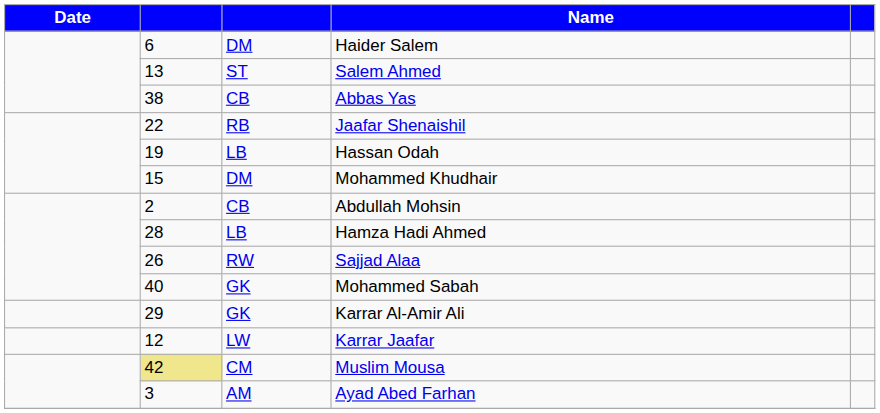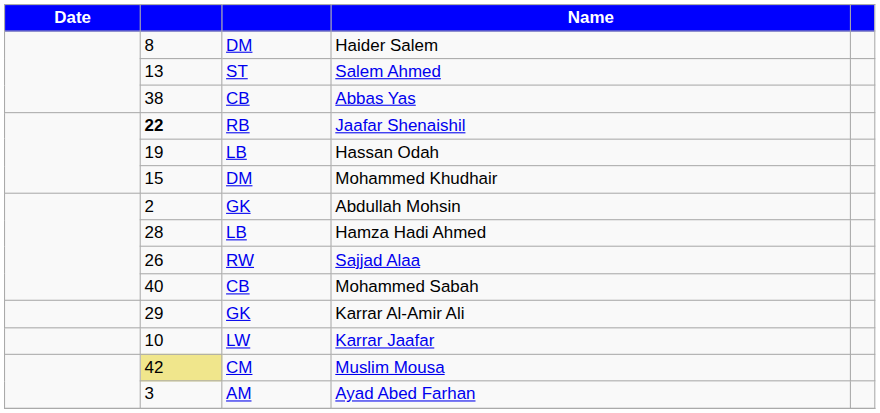 <table class="wikitable sortable" style="width:65%; text-align:center; font-size:100%; text-align:left;">
 <tr>
 <th style="color:white; background:blue;">Date</th>
 <th style="color:white; background:blue;"></th>
 <th style="color:white; background:blue;"></th>
 <th style="color:white; background:blue;">Name</th>
 <th style="color:white; background:blue;"></th>
 </tr>
 <tr>
 <td rowspan="3"></td>
-<td>6</td>
+<td>8</td>
 <td><a href='#'>DM</a></td>
 <td> Haider Salem</td>
 <td></td>
 </tr>
 <tr>
 <td>13</td>
 <td><a href='#'>ST</a></td>
 <td> <a href='#'>Salem Ahmed</a></td>
 <td></td>
 </tr>
 <tr>
 <td>38</td>
 <td><a href='#'>CB</a></td>
 <td> <a href='#'>Abbas Yas</a></td>
 <td></td>
 </tr>
 <tr>
 <td rowspan="3"></td>
-<td>22</td>
+<td><strong>22</strong></td>
 <td><a href='#'>RB</a></td>
 <td> <a href='#'>Jaafar Shenaishil</a></td>
 <td></td>
 </tr>
 <tr>
 <td>19</td>
 <td><a href='#'>LB</a></td>
 <td> Hassan Odah</td>
 <td></td>
 </tr>
 <tr>
 <td>15</td>
 <td><a href='#'>DM</a></td>
 <td> Mohammed Khudhair</td>
 <td></td>
 </tr>
 <tr>
 <td rowspan="4"></td>
 <td>2</td>
-<td><a href='#'>CB</a></td>
+<td><a href='#'>GK</a></td>
 <td> Abdullah Mohsin</td>
 <td></td>
 </tr>
 <tr>
 <td>28</td>
 <td><a href='#'>LB</a></td>
 <td> Hamza Hadi Ahmed</td>
 <td></td>
 </tr>
 <tr>
 <td>26</td>
 <td><a href='#'>RW</a></td>
 <td> <a href='#'>Sajjad Alaa</a></td>
 <td></td>
 </tr>
 <tr>
 <td>40</td>
-<td><a href='#'>GK</a></td>
+<td><a href='#'>CB</a></td>
 <td> Mohammed Sabah</td>
 <td></td>
 </tr>
 <tr>
 <td></td>
 <td>29</td>
 <td><a href='#'>GK</a></td>
 <td> Karrar Al-Amir Ali</td>
 <td></td>
 </tr>
 <tr>
 <td></td>
-<td>12</td>
+<td>10</td>
 <td><a href='#'>LW</a></td>
 <td> <a href='#'>Karrar Jaafar</a></td>
 <td></td>
 </tr>
 <tr>
 <td rowspan="2"></td>
 <td style="background: khaki;">42</td>
 <td><a href='#'>CM</a></td>
 <td> <a href='#'>Muslim Mousa</a></td>
 <td></td>
 </tr>
 <tr>
 <td>3</td>
 <td><a href='#'>AM</a></td>
 <td> <a href='#'>Ayad Abed Farhan</a></td>
 <td></td>
 </tr>
 <tr>
 </tr>
 </table>
